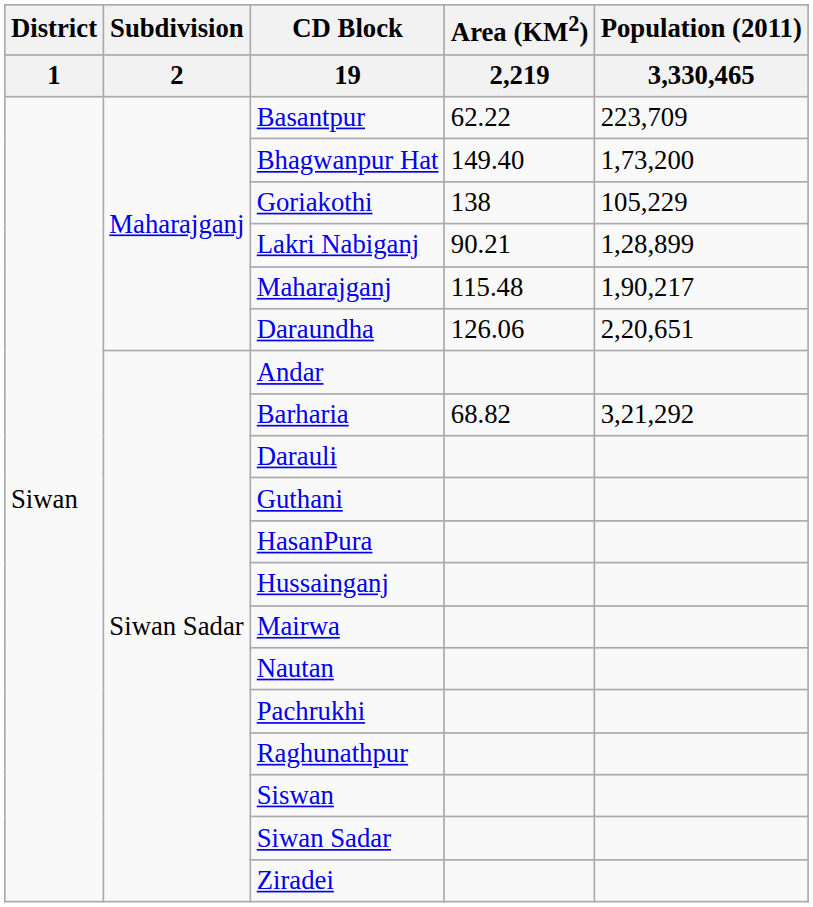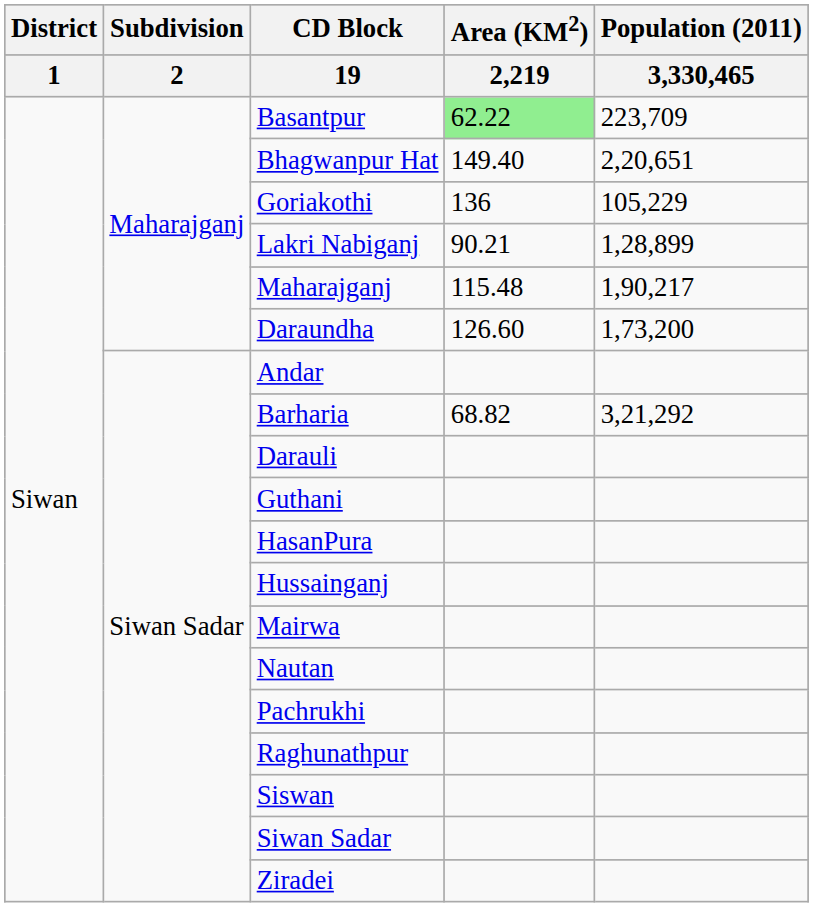 <table class="wikitable sortable">
 <tr>
 <th>District</th>
 <th>Subdivision</th>
 <th>CD Block</th>
 <th>Area (KM<sup>2</sup>)</th>
 <th>Population (2011)</th>
 </tr>
 <tr>
 <th>1</th>
 <th>2</th>
 <th>19</th>
 <th>2,219</th>
 <th>3,330,465</th>
 </tr>
 <tr>
 <td rowspan="36">Siwan</td>
 <td rowspan="6"><a href='#'>Maharajganj</a></td>
 <td><a href='#'>Basantpur</a></td>
-<td>62.22</td>
+<td style="background: lightgreen;">62.22</td>
 <td>223,709</td>
 </tr>
 <tr>
 <td><a href='#'>Bhagwanpur Hat</a></td>
 <td>149.40</td>
-<td>1,73,200</td>
+<td>2,20,651</td>
 </tr>
 <tr>
 <td><a href='#'>Goriakothi</a></td>
-<td>138</td>
+<td>136</td>
 <td>105,229</td>
 </tr>
 <tr>
 <td><a href='#'>Lakri Nabiganj</a></td>
 <td>90.21</td>
 <td>1,28,899</td>
 </tr>
 <tr>
 <td><a href='#'>Maharajganj</a></td>
 <td>115.48</td>
 <td>1,90,217</td>
 </tr>
 <tr>
 <td><a href='#'>Daraundha</a></td>
-<td>126.06</td>
-<td>2,20,651</td>
+<td>126.60</td>
+<td>1,73,200</td>
 </tr>
 <tr>
 <td rowspan="13">Siwan Sadar</td>
 <td><a href='#'>Andar</a></td>
 <td></td>
 <td></td>
 </tr>
 <tr>
 <td><a href='#'>Barharia</a></td>
 <td>68.82</td>
 <td>3,21,292</td>
 </tr>
 <tr>
 <td><a href='#'>Darauli</a></td>
 <td></td>
 <td></td>
 </tr>
 <tr>
 <td><a href='#'>Guthani</a></td>
 <td></td>
 <td></td>
 </tr>
 <tr>
 <td><a href='#'>HasanPura</a></td>
 <td></td>
 <td></td>
 </tr>
 <tr>
 <td><a href='#'>Hussainganj</a></td>
 <td></td>
 <td></td>
 </tr>
 <tr>
 <td><a href='#'>Mairwa</a></td>
 <td></td>
 <td></td>
 </tr>
 <tr>
 <td><a href='#'>Nautan</a></td>
 <td></td>
 <td></td>
 </tr>
 <tr>
 <td><a href='#'>Pachrukhi</a></td>
 <td></td>
 <td></td>
 </tr>
 <tr>
 <td><a href='#'>Raghunathpur</a></td>
 <td></td>
 <td></td>
 </tr>
 <tr>
 <td><a href='#'>Siswan</a></td>
 <td></td>
 <td></td>
 </tr>
 <tr>
 <td><a href='#'>Siwan Sadar</a></td>
 <td></td>
 <td></td>
 </tr>
 <tr>
 <td><a href='#'>Ziradei</a></td>
 <td></td>
 <td></td>
 </tr>
 </table>
